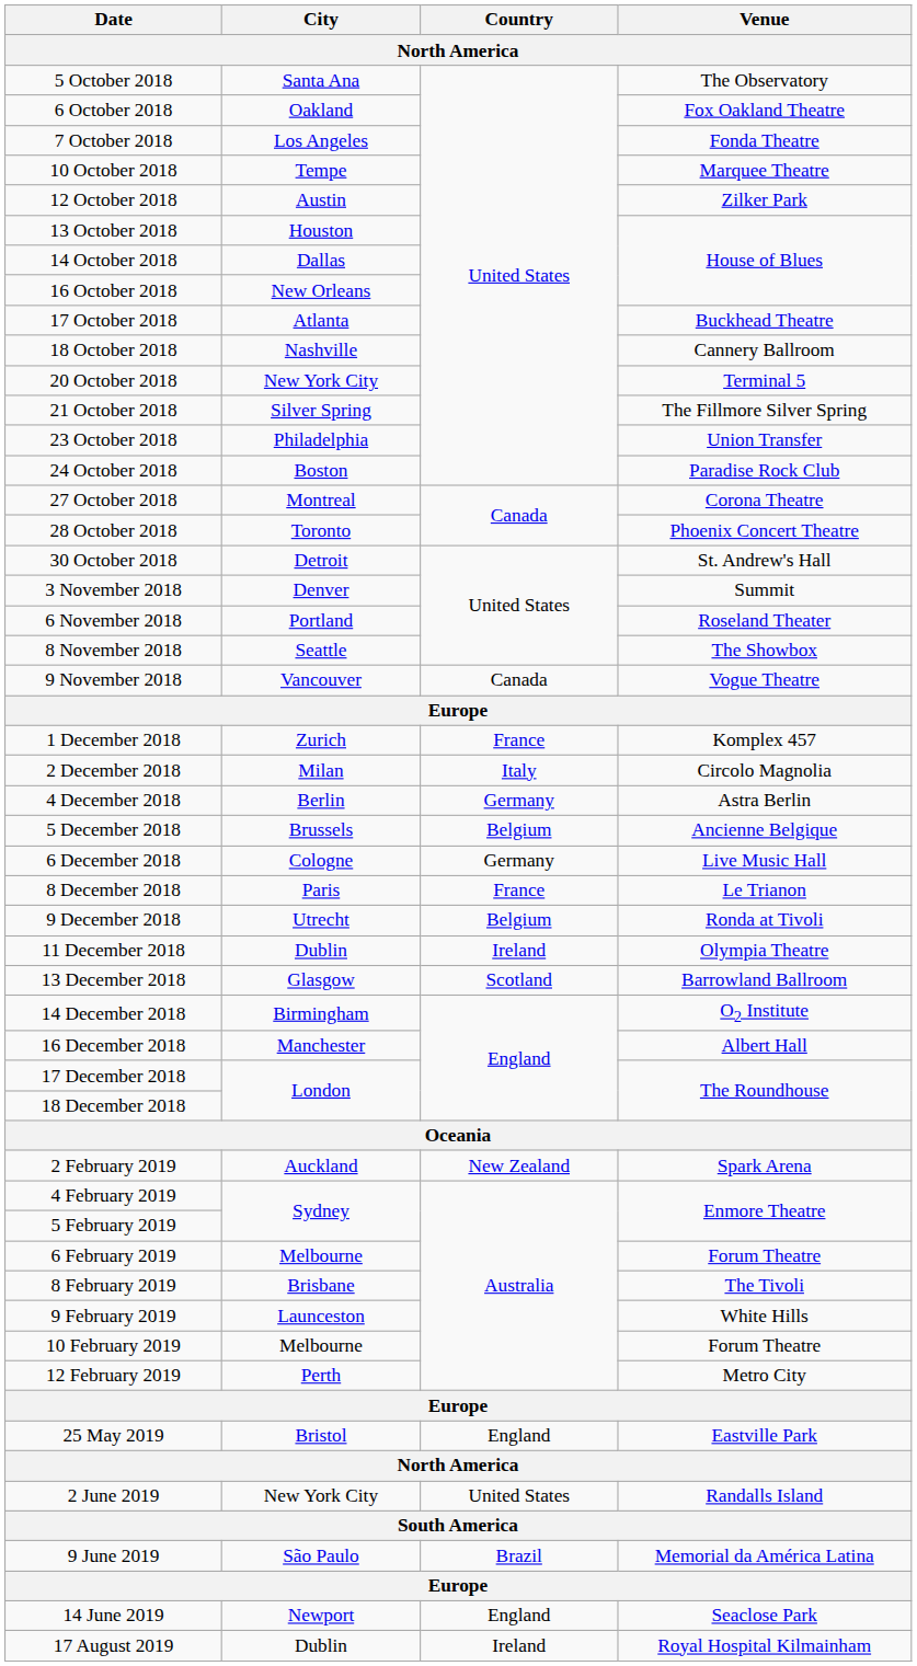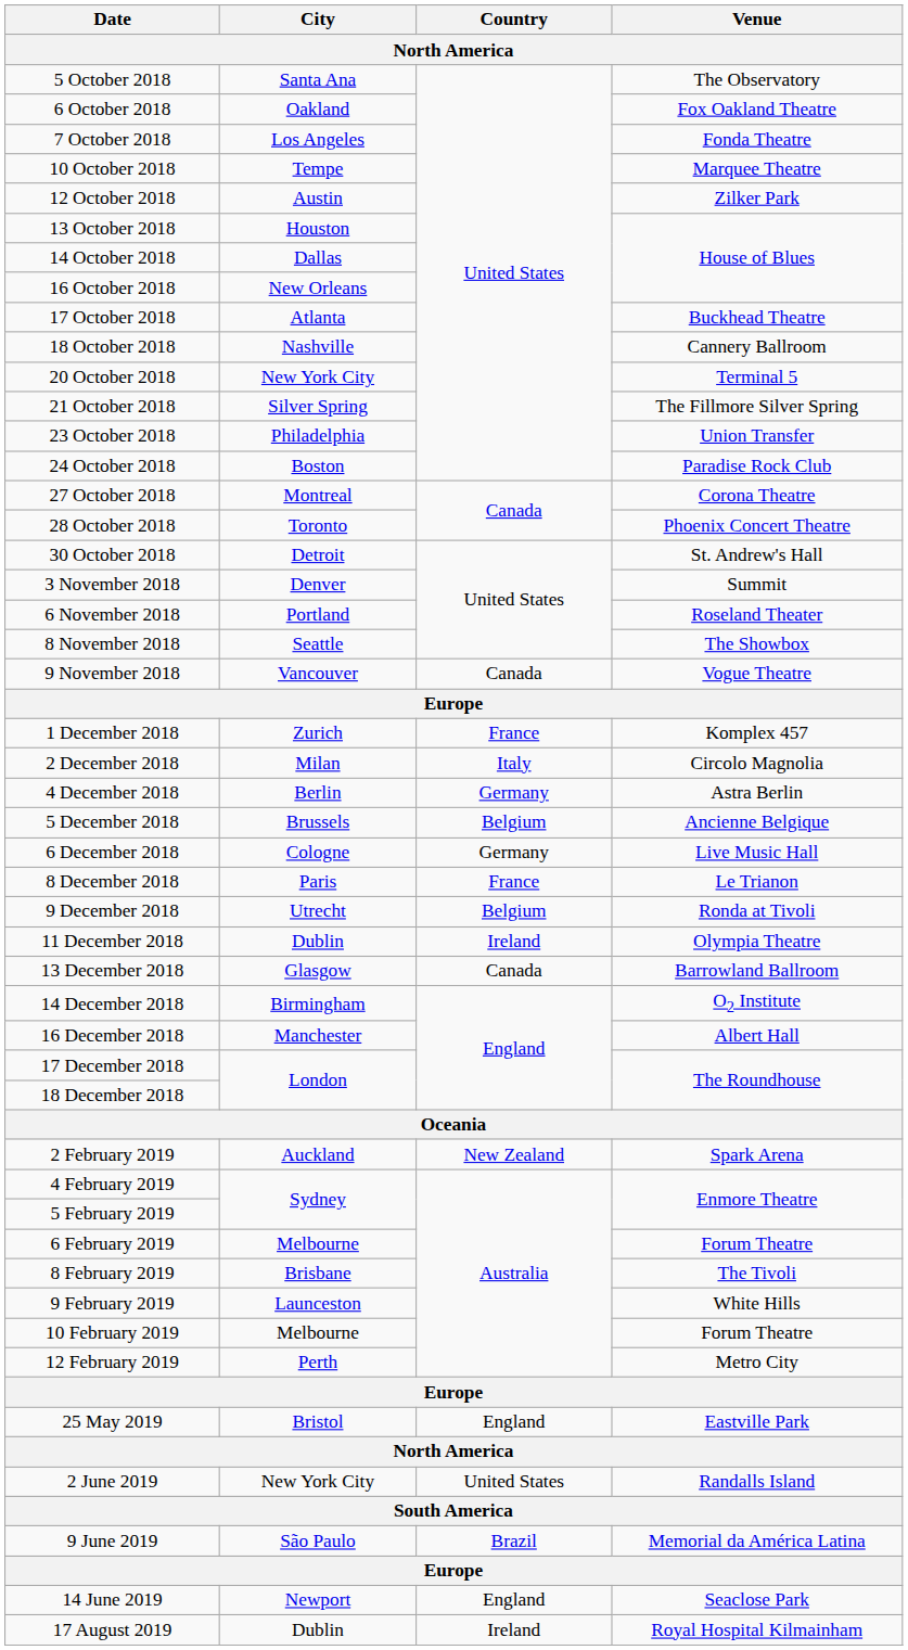 <table class="wikitable" style="text-align:center;">
 <tr>
 <th scope="col" style="width:11em;">Date</th>
 <th scope="col" style="width:10em;">City</th>
 <th scope="col" style="width:10em;">Country</th>
 <th scope="col" style="width:15em;">Venue</th>
 </tr>
 <tr>
 <th colspan="8">North America</th>
 </tr>
 <tr>
 <td>5 October 2018</td>
 <td><a href='#'>Santa Ana</a></td>
 <td rowspan="14"><a href='#'>United States</a></td>
 <td>The Observatory</td>
 </tr>
 <tr>
 <td>6 October 2018</td>
 <td><a href='#'>Oakland</a></td>
 <td><a href='#'>Fox Oakland Theatre</a></td>
 </tr>
 <tr>
 <td>7 October 2018</td>
 <td><a href='#'>Los Angeles</a></td>
 <td><a href='#'>Fonda Theatre</a></td>
 </tr>
 <tr>
 <td>10 October 2018</td>
 <td><a href='#'>Tempe</a></td>
 <td><a href='#'>Marquee Theatre</a></td>
 </tr>
 <tr>
 <td>12 October 2018</td>
 <td><a href='#'>Austin</a></td>
 <td><a href='#'>Zilker Park</a></td>
 </tr>
 <tr>
 <td>13 October 2018</td>
 <td><a href='#'>Houston</a></td>
 <td rowspan="3"><a href='#'>House of Blues</a></td>
 </tr>
 <tr>
 <td>14 October 2018</td>
 <td><a href='#'>Dallas</a></td>
 </tr>
 <tr>
 <td>16 October 2018</td>
 <td><a href='#'>New Orleans</a></td>
 </tr>
 <tr>
 <td>17 October 2018</td>
 <td><a href='#'>Atlanta</a></td>
 <td><a href='#'>Buckhead Theatre</a></td>
 </tr>
 <tr>
 <td>18 October 2018</td>
 <td><a href='#'>Nashville</a></td>
 <td>Cannery Ballroom</td>
 </tr>
 <tr>
 <td>20 October 2018</td>
 <td><a href='#'>New York City</a></td>
 <td><a href='#'>Terminal 5</a></td>
 </tr>
 <tr>
 <td>21 October 2018</td>
 <td><a href='#'>Silver Spring</a></td>
 <td>The Fillmore Silver Spring</td>
 </tr>
 <tr>
 <td>23 October 2018</td>
 <td><a href='#'>Philadelphia</a></td>
 <td><a href='#'>Union Transfer</a></td>
 </tr>
 <tr>
 <td>24 October 2018</td>
 <td><a href='#'>Boston</a></td>
 <td><a href='#'>Paradise Rock Club</a></td>
 </tr>
 <tr>
 <td>27 October 2018</td>
 <td><a href='#'>Montreal</a></td>
 <td rowspan="2"><a href='#'>Canada</a></td>
 <td><a href='#'>Corona Theatre</a></td>
 </tr>
 <tr>
 <td>28 October 2018</td>
 <td><a href='#'>Toronto</a></td>
 <td><a href='#'>Phoenix Concert Theatre</a></td>
 </tr>
 <tr>
 <td>30 October 2018</td>
 <td><a href='#'>Detroit</a></td>
 <td rowspan="4">United States</td>
 <td>St. Andrew's Hall</td>
 </tr>
 <tr>
 <td>3 November 2018</td>
 <td><a href='#'>Denver</a></td>
 <td>Summit</td>
 </tr>
 <tr>
 <td>6 November 2018</td>
 <td><a href='#'>Portland</a></td>
 <td><a href='#'>Roseland Theater</a></td>
 </tr>
 <tr>
 <td>8 November 2018</td>
 <td><a href='#'>Seattle</a></td>
 <td><a href='#'>The Showbox</a></td>
 </tr>
 <tr>
 <td>9 November 2018</td>
 <td><a href='#'>Vancouver</a></td>
 <td>Canada</td>
 <td><a href='#'>Vogue Theatre</a></td>
 </tr>
 <tr>
 <th colspan="8">Europe</th>
 </tr>
 <tr>
 <td>1 December 2018</td>
 <td><a href='#'>Zurich</a></td>
 <td><a href='#'>France</a></td>
 <td>Komplex 457</td>
 </tr>
 <tr>
 <td>2 December 2018</td>
 <td><a href='#'>Milan</a></td>
 <td><a href='#'>Italy</a></td>
 <td>Circolo Magnolia</td>
 </tr>
 <tr>
 <td>4 December 2018</td>
 <td><a href='#'>Berlin</a></td>
 <td><a href='#'>Germany</a></td>
 <td>Astra Berlin</td>
 </tr>
 <tr>
 <td>5 December 2018</td>
 <td><a href='#'>Brussels</a></td>
 <td><a href='#'>Belgium</a></td>
 <td><a href='#'>Ancienne Belgique</a></td>
 </tr>
 <tr>
 <td>6 December 2018</td>
 <td><a href='#'>Cologne</a></td>
 <td>Germany</td>
 <td><a href='#'>Live Music Hall</a></td>
 </tr>
 <tr>
 <td>8 December 2018</td>
 <td><a href='#'>Paris</a></td>
 <td><a href='#'>France</a></td>
 <td><a href='#'>Le Trianon</a></td>
 </tr>
 <tr>
 <td>9 December 2018</td>
 <td><a href='#'>Utrecht</a></td>
 <td><a href='#'>Belgium</a></td>
 <td><a href='#'>Ronda at Tivoli</a></td>
 </tr>
 <tr>
 <td>11 December 2018</td>
 <td><a href='#'>Dublin</a></td>
 <td><a href='#'>Ireland</a></td>
 <td><a href='#'>Olympia Theatre</a></td>
 </tr>
 <tr>
 <td>13 December 2018</td>
 <td><a href='#'>Glasgow</a></td>
-<td><a href='#'>Scotland</a></td>
+<td>Canada</td>
 <td><a href='#'>Barrowland Ballroom</a></td>
 </tr>
 <tr>
 <td>14 December 2018</td>
 <td><a href='#'>Birmingham</a></td>
 <td rowspan="4"><a href='#'>England</a></td>
 <td><a href='#'>O<sub>2</sub> Institute</a></td>
 </tr>
 <tr>
 <td>16 December 2018</td>
 <td><a href='#'>Manchester</a></td>
 <td><a href='#'>Albert Hall</a></td>
 </tr>
 <tr>
 <td>17 December 2018</td>
 <td rowspan="2"><a href='#'>London</a></td>
 <td rowspan="2"><a href='#'>The Roundhouse</a></td>
 </tr>
 <tr>
 <td>18 December 2018</td>
 </tr>
 <tr>
 <th colspan="8">Oceania</th>
 </tr>
 <tr>
 <td>2 February 2019</td>
 <td><a href='#'>Auckland</a></td>
 <td><a href='#'>New Zealand</a></td>
 <td><a href='#'>Spark Arena</a></td>
 </tr>
 <tr>
 <td>4 February 2019</td>
 <td rowspan="2"><a href='#'>Sydney</a></td>
 <td rowspan="7"><a href='#'>Australia</a></td>
 <td rowspan="2"><a href='#'>Enmore Theatre</a></td>
 </tr>
 <tr>
 <td>5 February 2019</td>
 </tr>
 <tr>
 <td>6 February 2019</td>
 <td><a href='#'>Melbourne</a></td>
 <td><a href='#'>Forum Theatre</a></td>
 </tr>
 <tr>
 <td>8 February 2019</td>
 <td><a href='#'>Brisbane</a></td>
 <td><a href='#'>The Tivoli</a></td>
 </tr>
 <tr>
 <td>9 February 2019</td>
 <td><a href='#'>Launceston</a></td>
 <td>White Hills</td>
 </tr>
 <tr>
 <td>10 February 2019</td>
 <td>Melbourne</td>
 <td>Forum Theatre</td>
 </tr>
 <tr>
 <td>12 February 2019</td>
 <td><a href='#'>Perth</a></td>
 <td>Metro City</td>
 </tr>
 <tr>
 <th colspan="8">Europe</th>
 </tr>
 <tr>
 <td>25 May 2019</td>
 <td><a href='#'>Bristol</a></td>
 <td>England</td>
 <td><a href='#'>Eastville Park</a></td>
 </tr>
 <tr>
 <th colspan="8">North America</th>
 </tr>
 <tr>
 <td>2 June 2019</td>
 <td>New York City</td>
 <td>United States</td>
 <td><a href='#'>Randalls Island</a></td>
 </tr>
 <tr>
 <th colspan="8">South America</th>
 </tr>
 <tr>
 <td>9 June 2019</td>
 <td><a href='#'>São Paulo</a></td>
 <td><a href='#'>Brazil</a></td>
 <td><a href='#'>Memorial da América Latina</a></td>
 </tr>
 <tr>
 <th colspan="8">Europe</th>
 </tr>
 <tr>
 <td>14 June 2019</td>
 <td><a href='#'>Newport</a></td>
 <td>England</td>
 <td><a href='#'>Seaclose Park</a></td>
 </tr>
 <tr>
 <td>17 August 2019</td>
 <td>Dublin</td>
 <td>Ireland</td>
 <td><a href='#'>Royal Hospital Kilmainham</a></td>
 </tr>
 <tr>
 </tr>
 </table>
